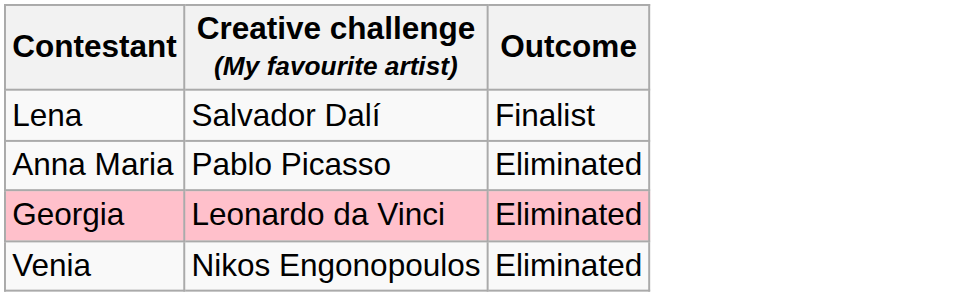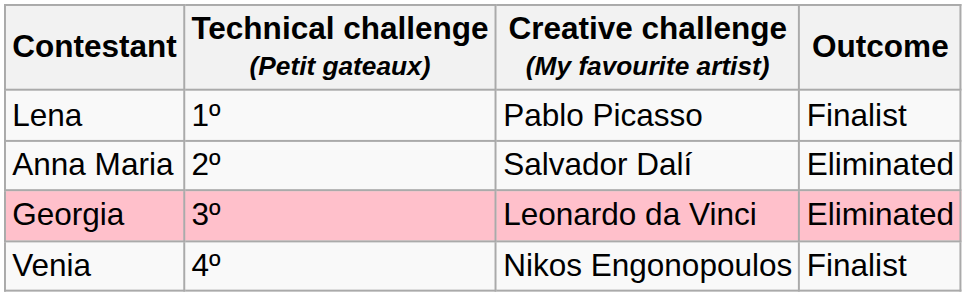 <table class="wikitable" text-"align:center">
 <tr>
 <th>Contestant</th>
+<th>Technical challenge<br><small><em>(Petit gateaux)</em></small></th>
 <th>Creative challenge<br><small><em>(My favourite artist)</em></small></th>
 <th><strong>Outcome</strong></th>
 </tr>
 <tr>
 <td>Lena</td>
-<td>Salvador Dalí</td>
+<td>1º</td>
+<td>Pablo Picasso</td>
 <td>Finalist</td>
 </tr>
 <tr>
 <td>Anna Maria</td>
-<td>Pablo Picasso</td>
+<td>2º</td>
+<td>Salvador Dalí</td>
 <td>Eliminated</td>
 </tr>
 <tr style="background:pink">
 <td>Georgia</td>
+<td>3º</td>
 <td>Leonardo da Vinci</td>
 <td>Eliminated</td>
 </tr>
 <tr>
 <td>Venia</td>
+<td>4º</td>
 <td>Nikos Engonopoulos</td>
-<td>Eliminated</td>
+<td>Finalist</td>
 </tr>
 </table>
